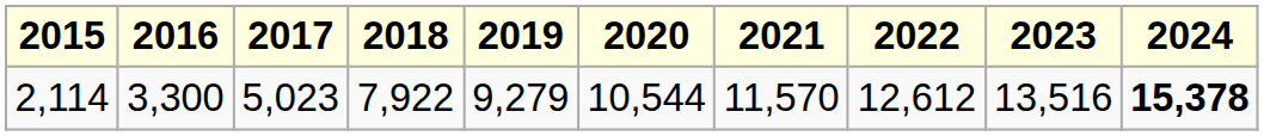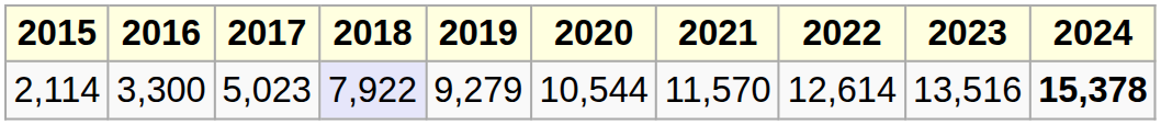 <table class="wikitable">
 <tr align="center" style="background:#ffffE0;">
 <td><strong>2015</strong></td>
 <td><strong>2016</strong></td>
 <td><strong>2017</strong></td>
 <td><strong>2018</strong></td>
 <td><strong>2019</strong></td>
 <td><strong>2020</strong></td>
 <td><strong>2021</strong></td>
 <td><strong>2022</strong></td>
 <td><strong>2023</strong></td>
 <td><strong>2024</strong></td>
 </tr>
 <tr>
 <td>2,114</td>
 <td>3,300</td>
 <td>5,023</td>
-<td>7,922</td>
+<td style="background: lavender;">7,922</td>
 <td>9,279</td>
 <td>10,544</td>
 <td>11,570</td>
-<td>12,612</td>
+<td>12,614</td>
 <td>13,516</td>
 <td><strong>15,378</strong></td>
 </tr>
 </table>
